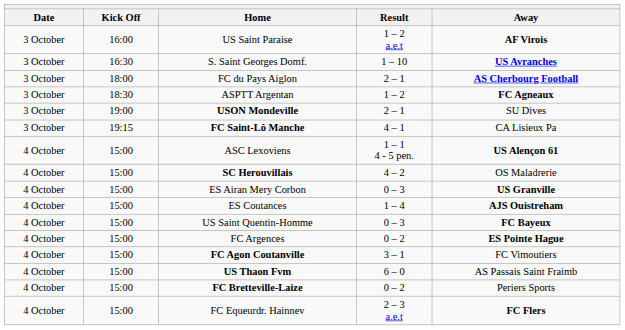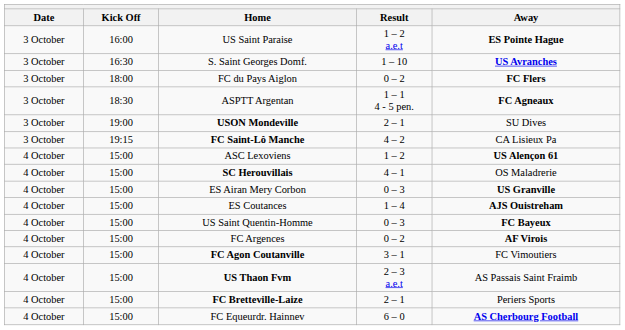 <table class="wikitable collapsible collapsed" style="font-size: 100%; margin:0px;" width="75%">
 <tr>
 <th colspan="7" style="text-align:left;"></th>
 </tr>
 <tr>
 <th><strong>Date</strong></th>
 <th><strong>Kick Off</strong></th>
 <th><strong>Home</strong></th>
 <th><strong>Result</strong></th>
 <th><strong>Away</strong></th>
 </tr>
 <tr>
 <td align=center>3 October</td>
 <td align=center>16:00</td>
 <td align=center>US Saint Paraise</td>
 <td align=center>1 – 2 <br> <a href='#'>a.e.t</a></td>
-<td align=center><strong>AF Virois</strong></td>
+<td align=center><strong>ES Pointe Hague</strong></td>
 </tr>
 <tr>
 <td align=center>3 October</td>
 <td align=center>16:30</td>
 <td align=center>S. Saint Georges Domf.</td>
 <td align=center>1 – 10</td>
 <td align=center><strong><a href='#'>US Avranches</a></strong></td>
 </tr>
 <tr>
 <td align=center>3 October</td>
 <td align=center>18:00</td>
 <td align=center>FC du Pays Aiglon</td>
-<td align=center>2 – 1</td>
-<td align=center><strong><a href='#'>AS Cherbourg Football</a></strong></td>
+<td align=center>0 – 2</td>
+<td align=center><strong>FC Flers</strong></td>
 </tr>
 <tr>
 <td align=center>3 October</td>
 <td align=center>18:30</td>
 <td align=center>ASPTT Argentan</td>
-<td align=center>1 – 2</td>
+<td align=center>1 – 1 <br> 4 - 5 pen.</td>
 <td align=center><strong>FC Agneaux</strong></td>
 </tr>
 <tr>
 <td align=center>3 October</td>
 <td align=center>19:00</td>
 <td align=center><strong>USON Mondeville</strong></td>
 <td align=center>2 – 1</td>
 <td align=center>SU Dives</td>
 </tr>
 <tr>
 <td align=center>3 October</td>
 <td align=center>19:15</td>
 <td align=center><strong>FC Saint-Lô Manche</strong></td>
-<td align=center>4 – 1</td>
+<td align=center>4 – 2</td>
 <td align=center>CA Lisieux Pa</td>
 </tr>
 <tr>
 <td align=center>4 October</td>
 <td align=center>15:00</td>
 <td align=center>ASC Lexoviens</td>
-<td align=center>1 – 1 <br> 4 - 5 pen.</td>
+<td align=center>1 – 2</td>
 <td align=center><strong>US Alençon 61</strong></td>
 </tr>
 <tr>
 <td align=center>4 October</td>
 <td align=center>15:00</td>
 <td align=center><strong>SC Herouvillais</strong></td>
-<td align=center>4 – 2</td>
+<td align=center>4 – 1</td>
 <td align=center>OS Maladrerie</td>
 </tr>
 <tr>
 <td align=center>4 October</td>
 <td align=center>15:00</td>
 <td align=center>ES Airan Mery Corbon</td>
 <td align=center>0 – 3</td>
 <td align=center><strong>US Granville</strong></td>
 </tr>
 <tr>
 <td align=center>4 October</td>
 <td align=center>15:00</td>
 <td align=center>ES Coutances</td>
 <td align=center>1 – 4</td>
 <td align=center><strong>AJS Ouistreham</strong></td>
 </tr>
 <tr>
 <td align=center>4 October</td>
 <td align=center>15:00</td>
 <td align=center>US Saint Quentin-Homme</td>
 <td align=center>0 – 3</td>
 <td align=center><strong>FC Bayeux</strong></td>
 </tr>
 <tr>
 <td align=center>4 October</td>
 <td align=center>15:00</td>
 <td align=center>FC Argences</td>
 <td align=center>0 – 2</td>
-<td align=center><strong>ES Pointe Hague</strong></td>
+<td align=center><strong>AF Virois</strong></td>
 </tr>
 <tr>
 <td align=center>4 October</td>
 <td align=center>15:00</td>
 <td align=center><strong>FC Agon Coutanville</strong></td>
 <td align=center>3 – 1</td>
 <td align=center>FC Vimoutiers</td>
 </tr>
 <tr>
 <td align=center>4 October</td>
 <td align=center>15:00</td>
 <td align=center><strong>US Thaon Fvm</strong></td>
-<td align=center>6 – 0</td>
+<td align=center>2 – 3 <br> <a href='#'>a.e.t</a></td>
 <td align=center>AS Passais Saint Fraimb</td>
 </tr>
 <tr>
 <td align=center>4 October</td>
 <td align=center>15:00</td>
 <td align=center><strong>FC Bretteville-Laize</strong></td>
-<td align=center>0 – 2</td>
+<td align=center>2 – 1</td>
 <td align=center>Periers Sports</td>
 </tr>
 <tr>
 <td align=center>4 October</td>
 <td align=center>15:00</td>
 <td align=center>FC Equeurdr. Hainnev</td>
-<td align=center>2 – 3 <br> <a href='#'>a.e.t</a></td>
-<td align=center><strong>FC Flers</strong></td>
+<td align=center>6 – 0</td>
+<td align=center><strong><a href='#'>AS Cherbourg Football</a></strong></td>
 </tr>
 </table>
